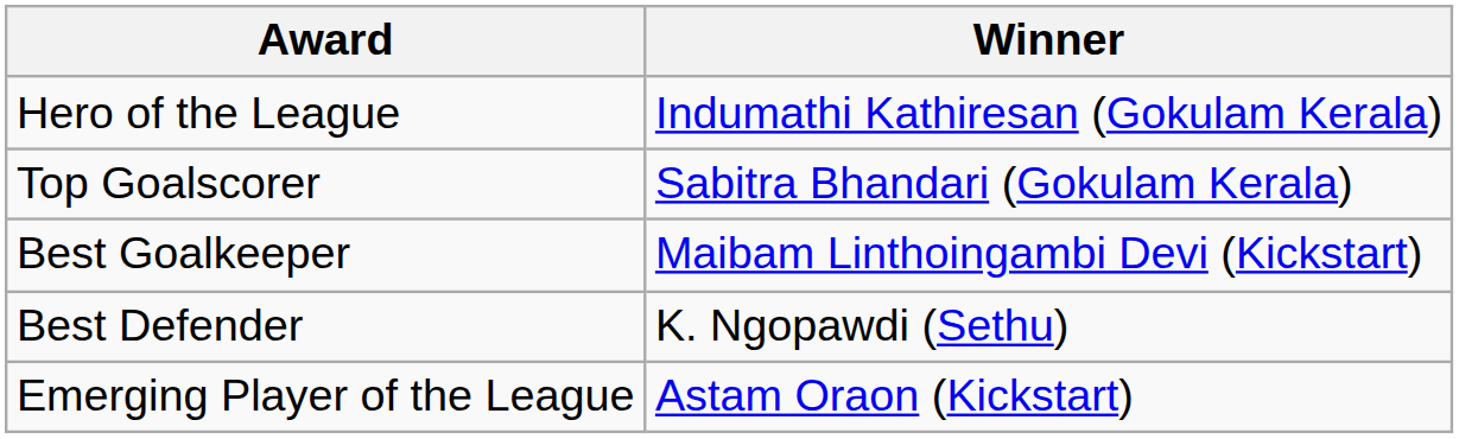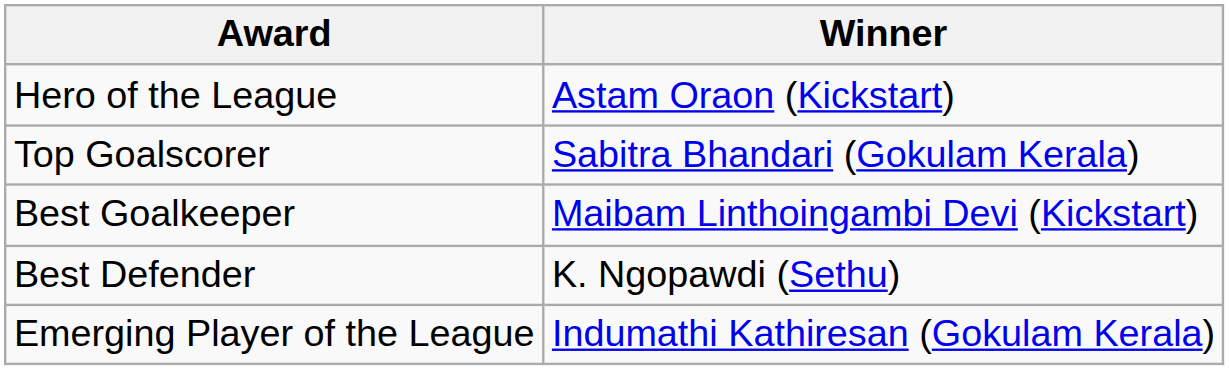 <table class="wikitable">
 <tr>
 <th>Award</th>
 <th>Winner</th>
 </tr>
 <tr>
 <td>Hero of the League</td>
-<td> <a href='#'>Indumathi Kathiresan</a> (<a href='#'>Gokulam Kerala</a>)</td>
+<td> <a href='#'>Astam Oraon</a> (<a href='#'>Kickstart</a>)</td>
 </tr>
 <tr>
 <td>Top Goalscorer</td>
 <td> <a href='#'>Sabitra Bhandari</a> (<a href='#'>Gokulam Kerala</a>)</td>
 </tr>
 <tr>
 <td>Best Goalkeeper</td>
 <td> <a href='#'>Maibam Linthoingambi Devi</a> (<a href='#'>Kickstart</a>)</td>
 </tr>
 <tr>
 <td>Best Defender</td>
 <td> K. Ngopawdi (<a href='#'>Sethu</a>)</td>
 </tr>
 <tr>
 <td>Emerging Player of the League</td>
-<td> <a href='#'>Astam Oraon</a> (<a href='#'>Kickstart</a>)</td>
+<td> <a href='#'>Indumathi Kathiresan</a> (<a href='#'>Gokulam Kerala</a>)</td>
 </tr>
 </table>
